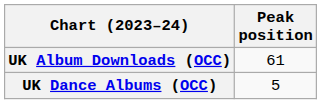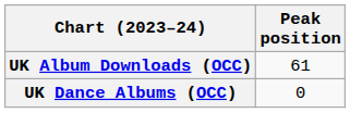 <table class="wikitable plainrowheaders" style="text-align:center;">
 <tr>
 <th scope="col">Chart (2023–24)</th>
 <th scope="col">Peak<br>position</th>
 </tr>
 <tr>
 <th scope="row">UK <a href='#'>Album Downloads</a> (<a href='#'>OCC</a>)</th>
 <td>61</td>
 </tr>
 <tr>
 <th scope="row">UK <a href='#'>Dance Albums</a> (<a href='#'>OCC</a>)</th>
-<td>5</td>
+<td>0</td>
 </tr>
 </table>
